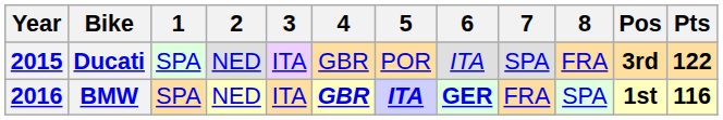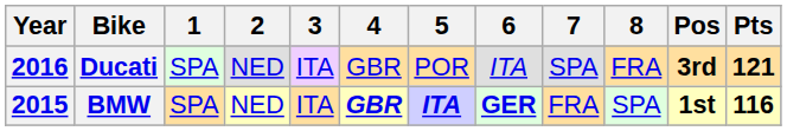 <table class="wikitable" style="text-align:center; font-size:90%;">
 <tr>
 <th>Year</th>
 <th>Bike</th>
 <th>1</th>
 <th>2</th>
 <th>3</th>
 <th>4</th>
 <th>5</th>
 <th>6</th>
 <th>7</th>
 <th>8</th>
 <th>Pos</th>
 <th>Pts</th>
 </tr>
 <tr>
-<th><a href='#'>2015</a></th>
+<th><a href='#'>2016</a></th>
 <th><a href='#'>Ducati</a></th>
 <td style="background:#DFFFDF;"><a href='#'>SPA</a><br></td>
 <td style="background:#DFDFDF;"><a href='#'>NED</a><br></td>
 <td style="background:#EFCFFF;"><a href='#'>ITA</a><br></td>
 <td style="background:#FFDF9F;"><a href='#'>GBR</a><br></td>
 <td style="background:#FFDF9F;"><a href='#'>POR</a><br></td>
 <td style="background:#DFDFDF;"><em><a href='#'>ITA</a></em><br></td>
 <td style="background:#DFDFDF;"><a href='#'>SPA</a><br></td>
 <td style="background:#FFDF9F;"><a href='#'>FRA</a><br></td>
 <th style="background:#ffdf9f;">3rd</th>
-<th style="background:#ffdf9f;">122</th>
+<th style="background:#ffdf9f;">121</th>
 </tr>
 <tr>
-<th><a href='#'>2016</a></th>
+<th><a href='#'>2015</a></th>
 <th><a href='#'>BMW</a></th>
 <td style="background:#ffdf9f;"><a href='#'>SPA</a><br></td>
 <td style="background:#ffffbf;"><a href='#'>NED</a><br></td>
 <td style="background:#ffdf9f;"><a href='#'>ITA</a><br></td>
 <td style="background:#ffffbf;"><strong><em><a href='#'>GBR</a></em></strong><br></td>
 <td style="background:#cfcfff;"><strong><em><a href='#'>ITA</a></em><br></strong></td>
 <td style="background:#dfffdf;"><strong><a href='#'>GER</a></strong><br></td>
 <td style="background:#ffdf9f;"><a href='#'>FRA</a><br></td>
 <td style="background:#dfffdf;"><a href='#'>SPA</a><br></td>
 <th style="background:#ffffbf;">1st</th>
 <th style="background:#ffffbf;">116</th>
 </tr>
 </table>
